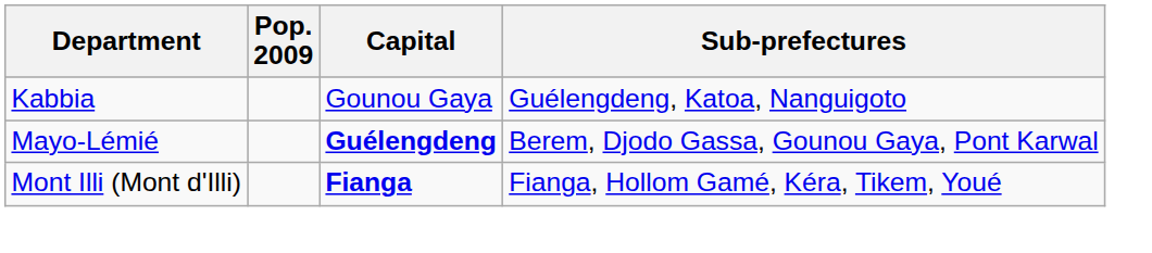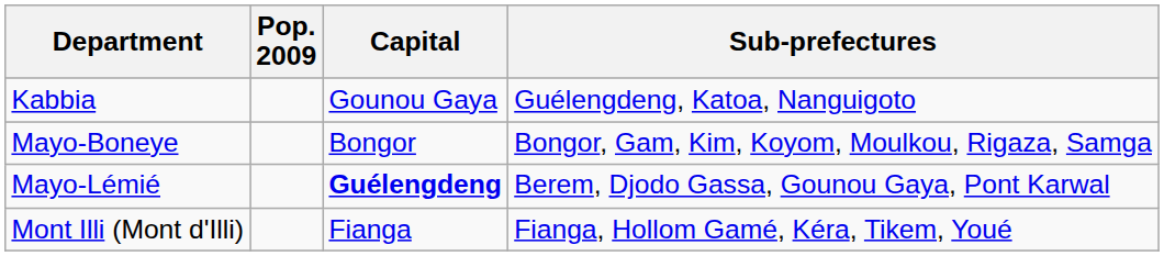 <table class="wikitable">
 <tr>
 <th>Department</th>
 <th>Pop.<br>2009</th>
 <th>Capital</th>
 <th>Sub-prefectures</th>
 </tr>
 <tr>
 <td><a href='#'>Kabbia</a></td>
 <td align="right"></td>
 <td><a href='#'>Gounou Gaya</a></td>
 <td><a href='#'>Guélengdeng</a>, <a href='#'>Katoa</a>, <a href='#'>Nanguigoto</a></td>
 </tr>
 <tr>
+<td><a href='#'>Mayo-Boneye</a></td>
+<td align="right"></td>
+<td><a href='#'>Bongor</a></td>
+<td><a href='#'>Bongor</a>, <a href='#'>Gam</a>, <a href='#'>Kim</a>, <a href='#'>Koyom</a>, <a href='#'>Moulkou</a>, <a href='#'>Rigaza</a>, <a href='#'>Samga</a></td>
+</tr>
+<tr>
 <td><a href='#'>Mayo-Lémié</a></td>
 <td align="right"></td>
 <td><strong><a href='#'>Guélengdeng</a></strong></td>
 <td><a href='#'>Berem</a>, <a href='#'>Djodo Gassa</a>, <a href='#'>Gounou Gaya</a>, <a href='#'>Pont Karwal</a></td>
 </tr>
 <tr>
 <td><a href='#'>Mont Illi</a> (Mont d'Illi)</td>
 <td align="right"></td>
-<td><strong><a href='#'>Fianga</a></strong></td>
+<td><a href='#'>Fianga</a></td>
 <td><a href='#'>Fianga</a>, <a href='#'>Hollom Gamé</a>, <a href='#'>Kéra</a>, <a href='#'>Tikem</a>, <a href='#'>Youé</a></td>
 </tr>
 </table>
